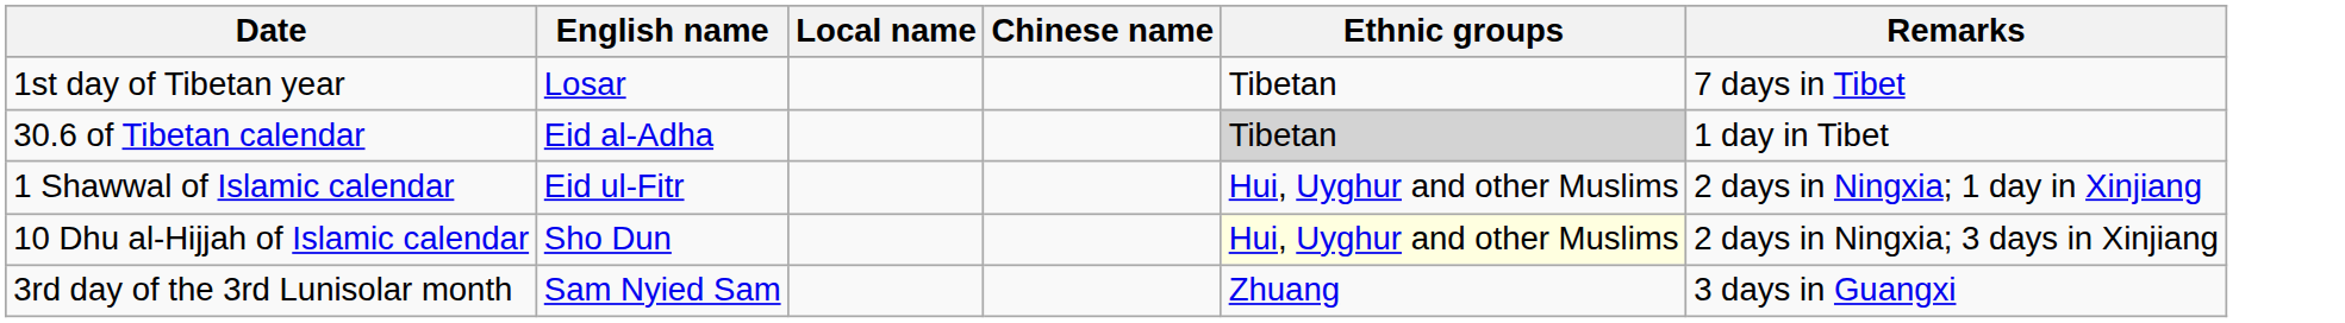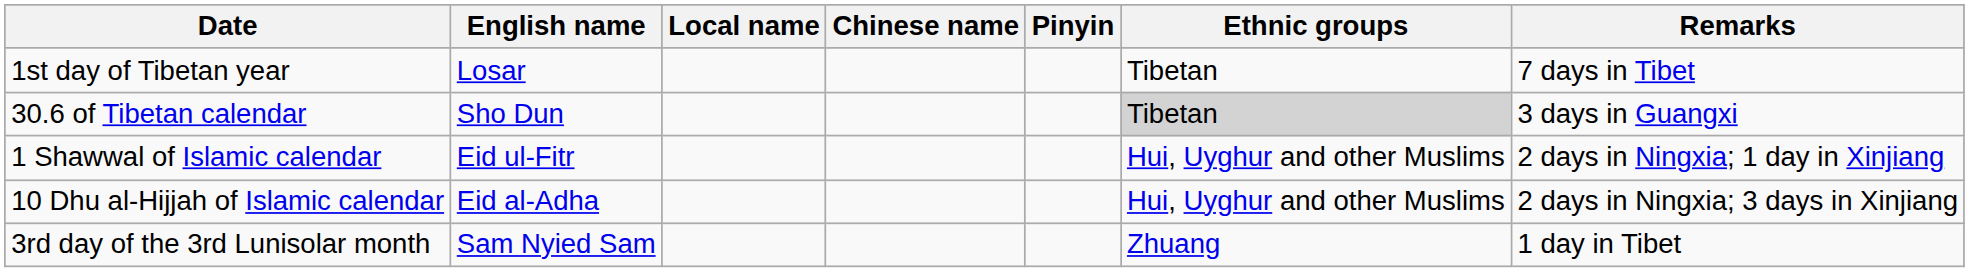 <table class="wikitable">
 <tr>
 <th>Date</th>
 <th>English name</th>
 <th>Local name</th>
 <th>Chinese name</th>
+<th>Pinyin</th>
 <th>Ethnic groups</th>
 <th>Remarks</th>
 </tr>
 <tr>
 <td>1st day of Tibetan year</td>
 <td><a href='#'>Losar</a></td>
 <td></td>
 <td></td>
+<td></td>
 <td>Tibetan</td>
 <td>7 days in <a href='#'>Tibet</a></td>
 </tr>
 <tr>
 <td>30.6 of <a href='#'>Tibetan calendar</a></td>
-<td><a href='#'>Eid al-Adha</a></td>
+<td><a href='#'>Sho Dun</a></td>
+<td></td>
 <td></td>
 <td></td>
 <td style="background: lightgrey;">Tibetan</td>
-<td>1 day in Tibet</td>
+<td>3 days in <a href='#'>Guangxi</a></td>
 </tr>
 <tr>
 <td>1 Shawwal of <a href='#'>Islamic calendar</a></td>
 <td><a href='#'>Eid ul-Fitr</a></td>
+<td></td>
 <td></td>
 <td></td>
 <td><a href='#'>Hui</a>, <a href='#'>Uyghur</a> and other Muslims</td>
 <td>2 days in <a href='#'>Ningxia</a>; 1 day in <a href='#'>Xinjiang</a></td>
 </tr>
 <tr>
 <td>10 Dhu al-Hijjah of <a href='#'>Islamic calendar</a></td>
-<td><a href='#'>Sho Dun</a></td>
+<td><a href='#'>Eid al-Adha</a></td>
 <td></td>
 <td></td>
-<td style="background: lightyellow;"><a href='#'>Hui</a>, <a href='#'>Uyghur</a> and other Muslims</td>
+<td></td>
+<td><a href='#'>Hui</a>, <a href='#'>Uyghur</a> and other Muslims</td>
 <td>2 days in Ningxia; 3 days in Xinjiang</td>
 </tr>
 <tr>
 <td>3rd day of the 3rd Lunisolar month</td>
 <td><a href='#'>Sam Nyied Sam</a></td>
 <td></td>
 <td></td>
+<td></td>
 <td><a href='#'>Zhuang</a></td>
-<td>3 days in <a href='#'>Guangxi</a></td>
+<td>1 day in Tibet</td>
 </tr>
 </table>
